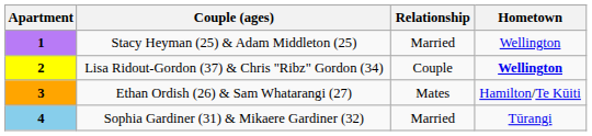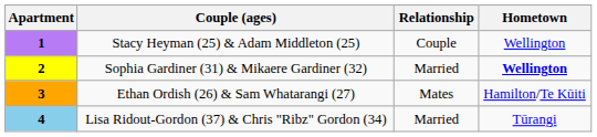 <table class="wikitable" style="text-align: center; font-size: 9pt; line-height:16px; width:40%">
 <tr valign="top">
 <th colspan="1">Apartment</th>
 <th>Couple (ages)</th>
 <th>Relationship</th>
 <th>Hometown</th>
 </tr>
 <tr>
 <th style="width:2%;background:#B87BF6; height:10px;">1</th>
 <td>Stacy Heyman (25) & Adam Middleton (25)</td>
-<td>Married</td>
+<td>Couple</td>
 <td><a href='#'>Wellington</a></td>
 </tr>
 <tr>
 <th style="width:2%;background:yellow; height:10px;">2</th>
-<td>Lisa Ridout-Gordon (37) & Chris "Ribz" Gordon (34)</td>
-<td>Couple</td>
+<td>Sophia Gardiner (31) & Mikaere Gardiner (32)</td>
+<td>Married</td>
 <td><strong><a href='#'>Wellington</a></strong></td>
 </tr>
 <tr>
 <th style="width:2%;background:orange; height:10px;">3</th>
 <td>Ethan Ordish (26) & Sam Whatarangi (27)</td>
 <td>Mates</td>
 <td><a href='#'>Hamilton</a>/<a href='#'>Te Kūiti</a></td>
 </tr>
 <tr>
 <th style="width:2%;background:skyblue; height:10px;">4</th>
-<td>Sophia Gardiner (31) & Mikaere Gardiner (32)</td>
+<td>Lisa Ridout-Gordon (37) & Chris "Ribz" Gordon (34)</td>
 <td>Married</td>
 <td><a href='#'>Tūrangi</a></td>
 </tr>
 </table>
